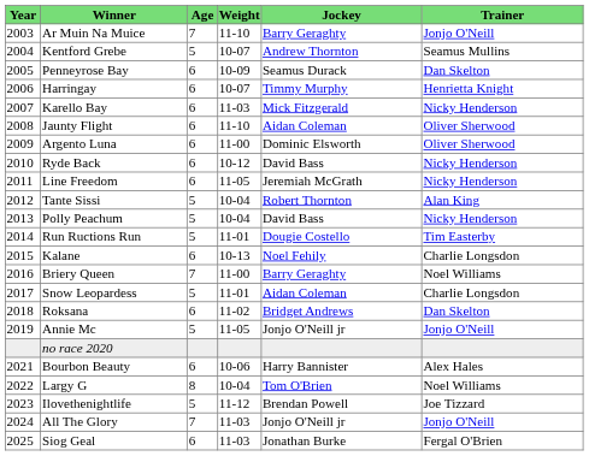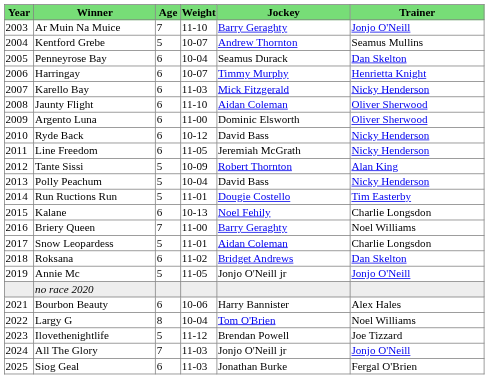 <table class = "sortable" | border="1" style="border-collapse: collapse; font-size:90%">
 <tr bgcolor="#77dd77" align="center">
 <th style="width:36px"><strong>Year</strong></th>
 <th style="width:160px"><strong>Winner</strong></th>
 <th style="width:30px"><strong>Age</strong></th>
 <th style="width:40px"><strong>Weight</strong></th>
 <th style="width:180px"><strong>Jockey</strong></th>
 <th style="width:180px"><strong>Trainer</strong></th>
 </tr>
 <tr>
 <td>2003</td>
 <td>Ar Muin Na Muice</td>
 <td>7</td>
 <td>11-10</td>
 <td><a href='#'>Barry Geraghty</a></td>
 <td><a href='#'>Jonjo O'Neill</a></td>
 </tr>
 <tr>
 <td>2004</td>
 <td>Kentford Grebe</td>
 <td>5</td>
 <td>10-07</td>
 <td><a href='#'>Andrew Thornton</a></td>
 <td>Seamus Mullins</td>
 </tr>
 <tr>
 <td>2005</td>
 <td>Penneyrose Bay</td>
 <td>6</td>
-<td>10-09</td>
+<td>10-04</td>
 <td>Seamus Durack</td>
 <td><a href='#'>Dan Skelton</a></td>
 </tr>
 <tr>
 <td>2006</td>
 <td>Harringay</td>
 <td>6</td>
 <td>10-07</td>
 <td><a href='#'>Timmy Murphy</a></td>
 <td><a href='#'>Henrietta Knight</a></td>
 </tr>
 <tr>
 <td>2007</td>
 <td>Karello Bay</td>
 <td>6</td>
 <td>11-03</td>
 <td><a href='#'>Mick Fitzgerald</a></td>
 <td><a href='#'>Nicky Henderson</a></td>
 </tr>
 <tr>
 <td>2008</td>
 <td>Jaunty Flight</td>
 <td>6</td>
 <td>11-10</td>
 <td><a href='#'>Aidan Coleman</a></td>
 <td><a href='#'>Oliver Sherwood</a></td>
 </tr>
 <tr>
 <td>2009</td>
 <td>Argento Luna</td>
 <td>6</td>
 <td>11-00</td>
 <td>Dominic Elsworth</td>
 <td><a href='#'>Oliver Sherwood</a></td>
 </tr>
 <tr>
 <td>2010</td>
 <td>Ryde Back</td>
 <td>6</td>
 <td>10-12</td>
 <td>David Bass</td>
 <td><a href='#'>Nicky Henderson</a></td>
 </tr>
 <tr>
 <td>2011</td>
 <td>Line Freedom</td>
 <td>6</td>
 <td>11-05</td>
 <td>Jeremiah McGrath</td>
 <td><a href='#'>Nicky Henderson</a></td>
 </tr>
 <tr>
 <td>2012</td>
 <td>Tante Sissi</td>
 <td>5</td>
-<td>10-04</td>
+<td>10-09</td>
 <td><a href='#'>Robert Thornton</a></td>
 <td><a href='#'>Alan King</a></td>
 </tr>
 <tr>
 <td>2013</td>
 <td>Polly Peachum</td>
 <td>5</td>
 <td>10-04</td>
 <td>David Bass</td>
 <td><a href='#'>Nicky Henderson</a></td>
 </tr>
 <tr>
 <td>2014</td>
 <td>Run Ructions Run</td>
 <td>5</td>
 <td>11-01</td>
 <td><a href='#'>Dougie Costello</a></td>
 <td><a href='#'>Tim Easterby</a></td>
 </tr>
 <tr>
 <td>2015</td>
 <td>Kalane</td>
 <td>6</td>
 <td>10-13</td>
 <td><a href='#'>Noel Fehily</a></td>
 <td>Charlie Longsdon</td>
 </tr>
 <tr>
 <td>2016</td>
 <td>Briery Queen</td>
 <td>7</td>
 <td>11-00</td>
 <td><a href='#'>Barry Geraghty</a></td>
 <td>Noel Williams</td>
 </tr>
 <tr>
 <td>2017</td>
 <td>Snow Leopardess</td>
 <td>5</td>
 <td>11-01</td>
 <td><a href='#'>Aidan Coleman</a></td>
 <td>Charlie Longsdon</td>
 </tr>
 <tr>
 <td>2018</td>
 <td>Roksana</td>
 <td>6</td>
 <td>11-02</td>
 <td><a href='#'>Bridget Andrews</a></td>
 <td><a href='#'>Dan Skelton</a></td>
 </tr>
 <tr>
 <td>2019</td>
 <td>Annie Mc</td>
 <td>5</td>
 <td>11-05</td>
 <td>Jonjo O'Neill jr</td>
 <td><a href='#'>Jonjo O'Neill</a></td>
 </tr>
 <tr bgcolor="#eeeeee">
 <td data-sort-value="2020"></td>
 <td><em>no race 2020</em> </td>
 <td></td>
 <td></td>
 <td></td>
 <td></td>
 </tr>
 <tr>
 <td>2021</td>
 <td>Bourbon Beauty</td>
 <td>6</td>
 <td>10-06</td>
 <td>Harry Bannister</td>
 <td>Alex Hales</td>
 </tr>
 <tr>
 <td>2022</td>
 <td>Largy G</td>
 <td>8</td>
 <td>10-04</td>
 <td><a href='#'>Tom O'Brien</a></td>
 <td>Noel Williams</td>
 </tr>
 <tr>
 <td>2023</td>
 <td>Ilovethenightlife</td>
 <td>5</td>
 <td>11-12</td>
 <td>Brendan Powell</td>
 <td>Joe Tizzard</td>
 </tr>
 <tr>
 <td>2024</td>
 <td>All The Glory</td>
 <td>7</td>
 <td>11-03</td>
 <td>Jonjo O'Neill jr</td>
 <td><a href='#'>Jonjo O'Neill</a></td>
 </tr>
 <tr>
 <td>2025</td>
 <td>Siog Geal</td>
 <td>6</td>
 <td>11-03</td>
 <td>Jonathan Burke</td>
 <td>Fergal O'Brien</td>
 </tr>
 </table>
